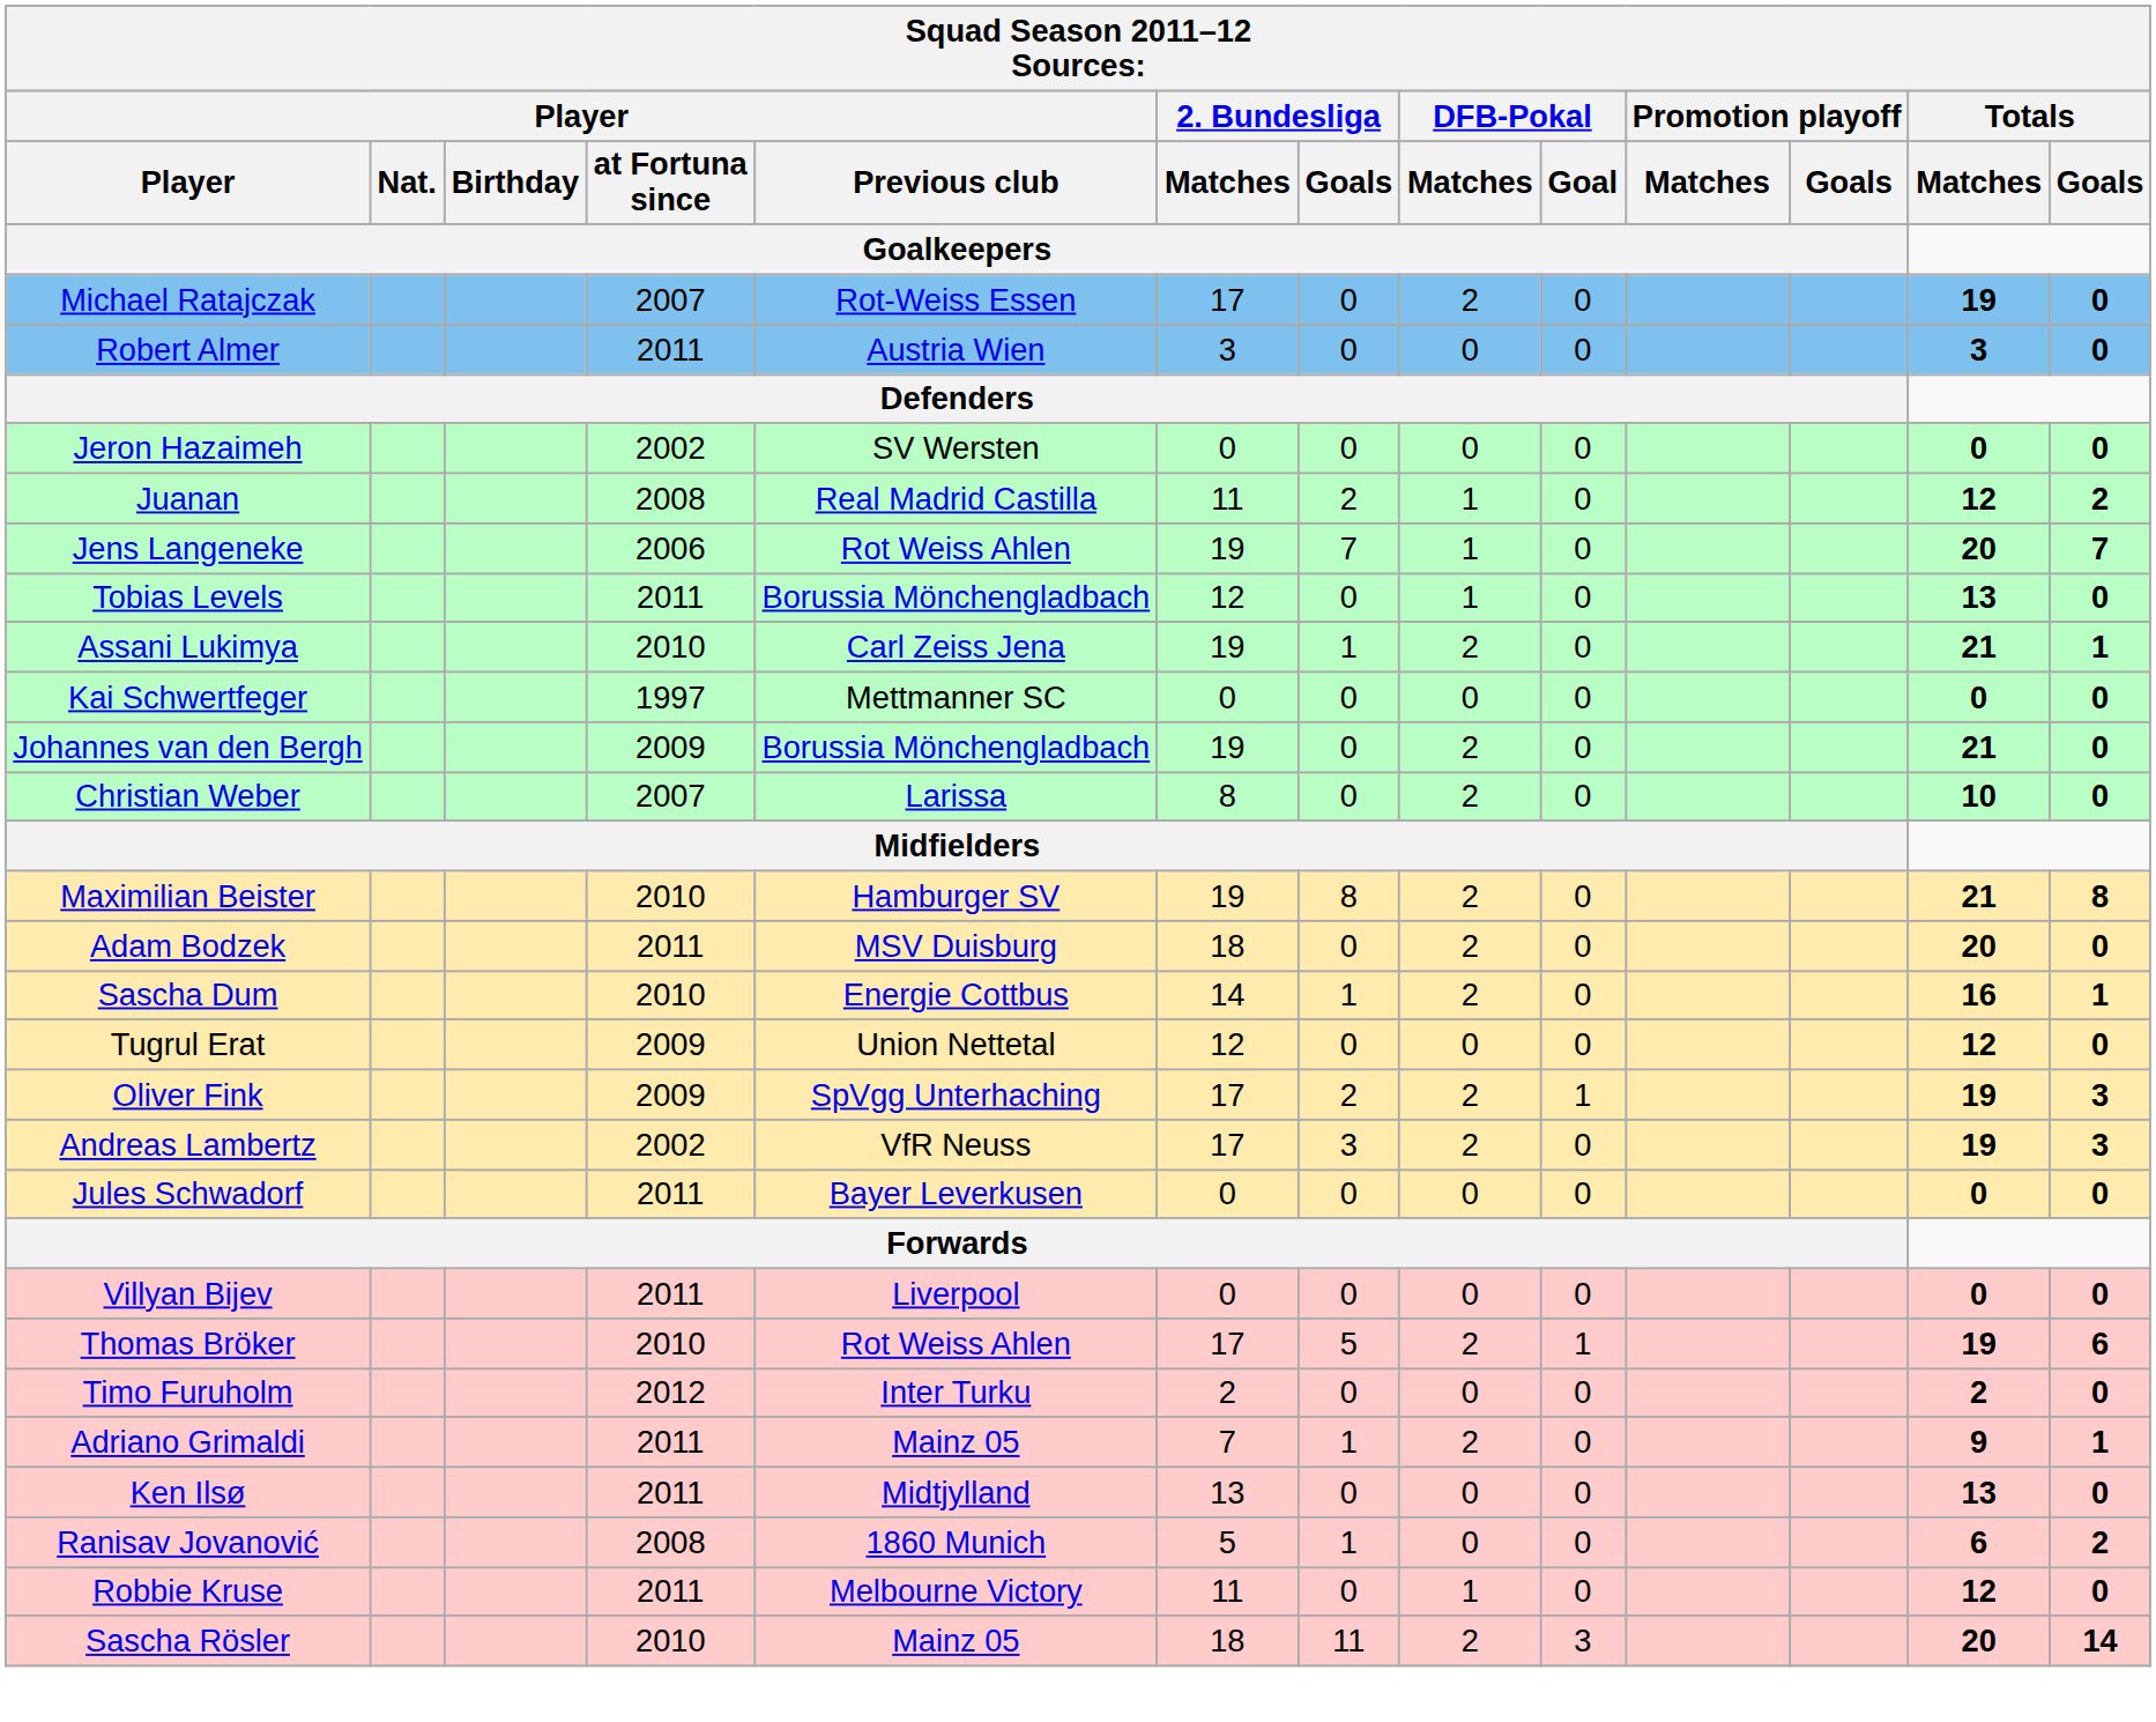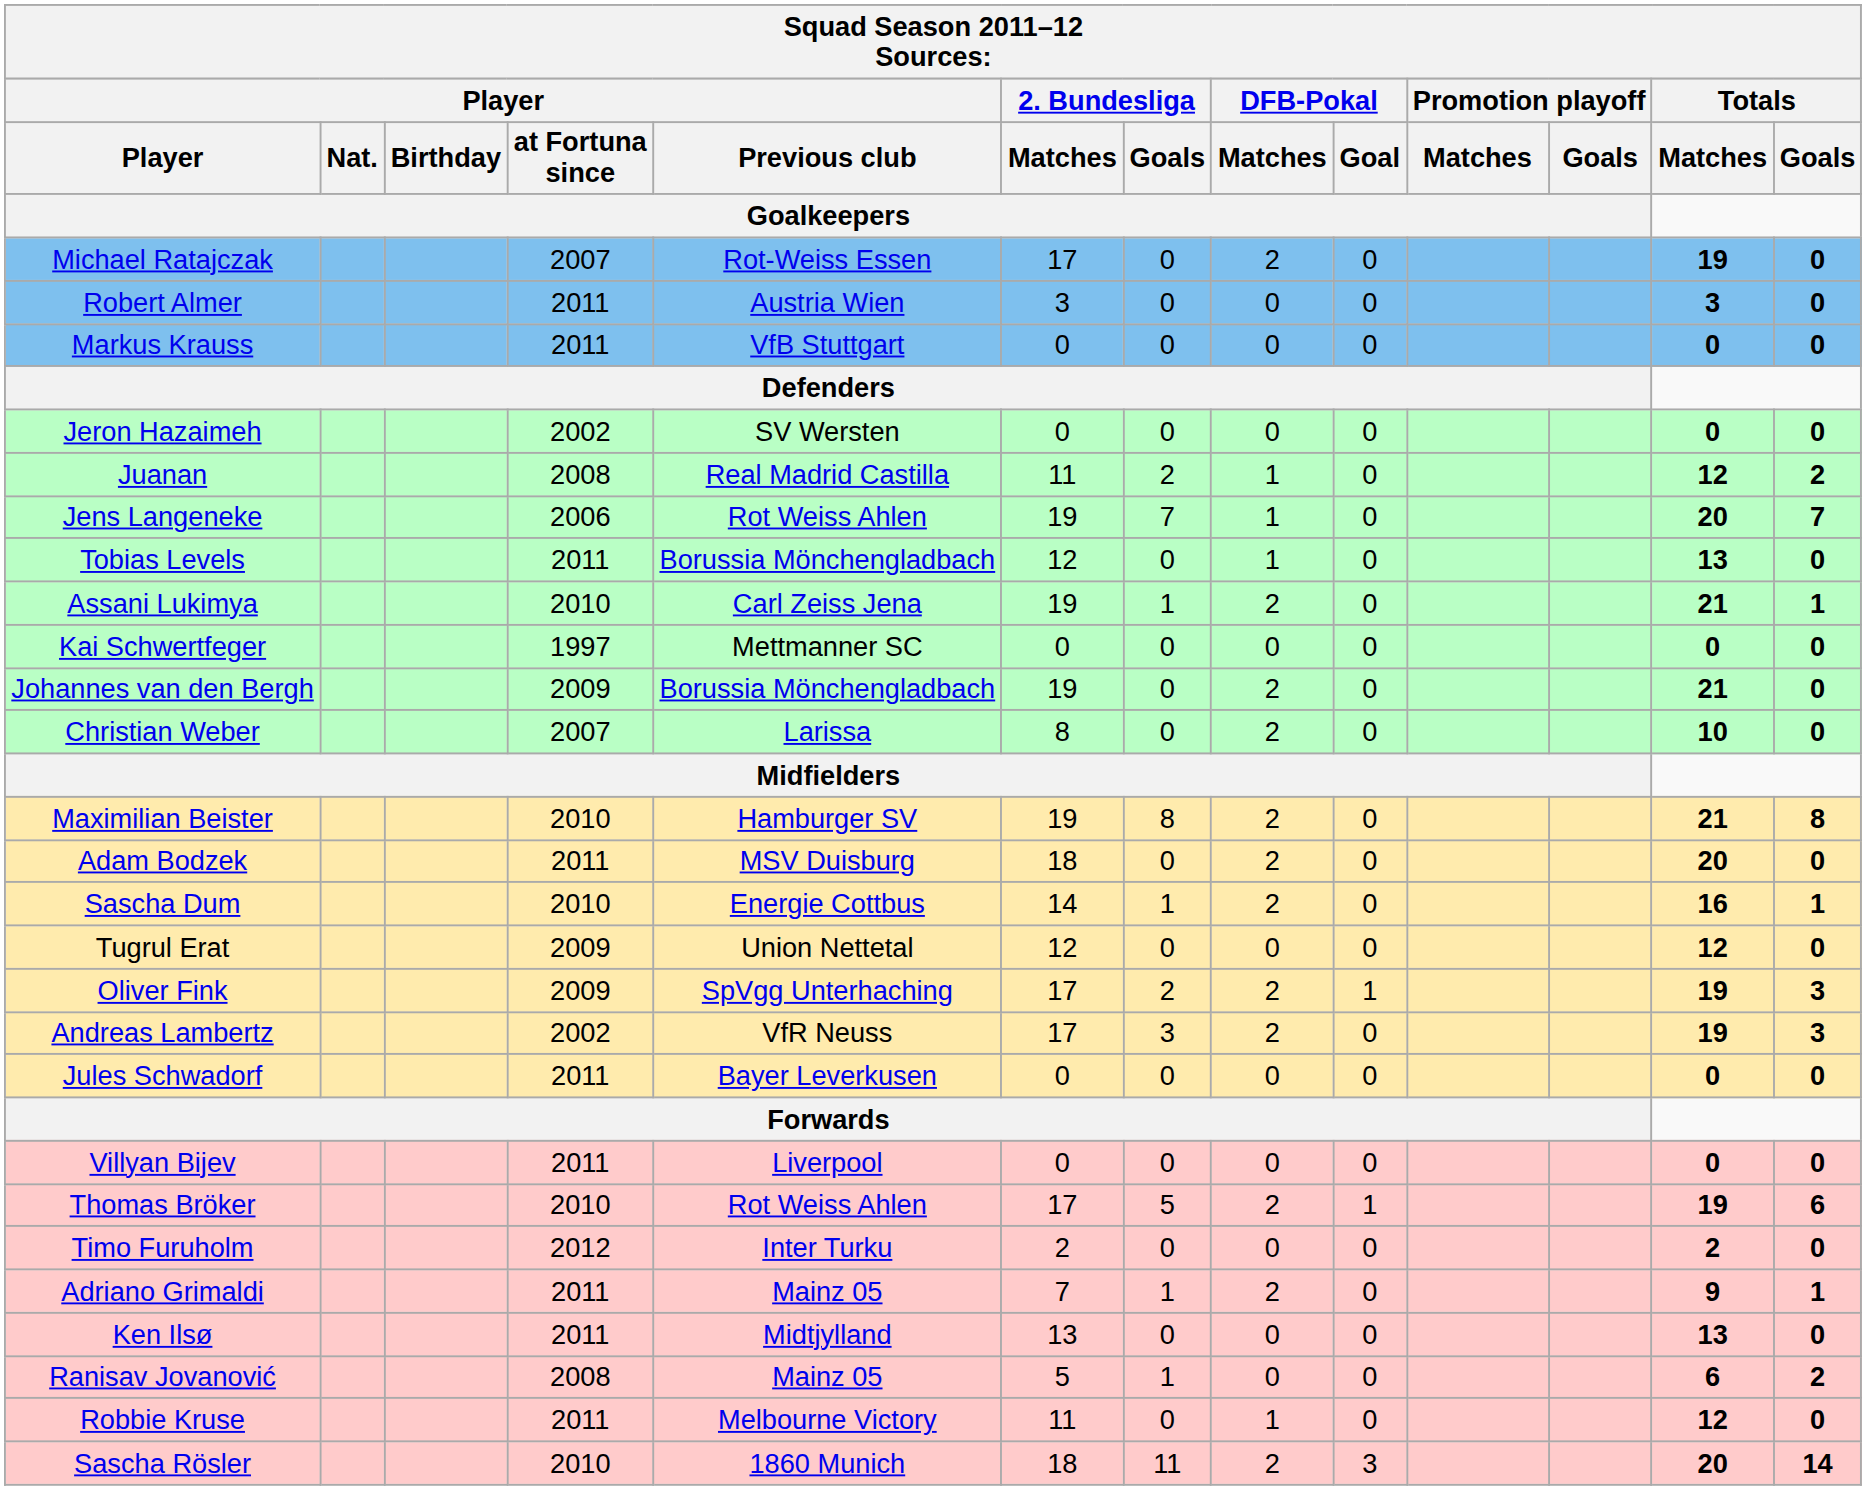 <table class="wikitable" style="font-size:90%; text-align: center">
 <tr style="text-align:center; background:#dcdcdc;">
 <th colspan="13">Squad Season 2011–12<br>Sources:</th>
 </tr>
 <tr style="text-align:center; background:#9c9c9c;">
 <th colspan="5">Player</th>
 <th colspan="2"><a href='#'>2. Bundesliga</a></th>
 <th colspan="2"><a href='#'>DFB-Pokal</a></th>
 <th colspan="2">Promotion playoff</th>
 <th colspan="2">Totals</th>
 </tr>
 <tr style="text-align:center; background:#dcdcdc;">
 <th>Player</th>
 <th>Nat.</th>
 <th>Birthday</th>
 <th>at Fortuna<br>since</th>
 <th>Previous club</th>
 <th>Matches</th>
 <th>Goals</th>
 <th>Matches</th>
 <th>Goal</th>
 <th>Matches</th>
 <th>Goals</th>
 <th>Matches</th>
 <th>Goals</th>
 </tr>
 <tr style="text-align:center; background:#dcdcdc;">
 <th colspan="11">Goalkeepers</th>
 </tr>
 <tr style="text-align:center; background:#7ec0ee;">
 <td><a href='#'>Michael Ratajczak</a></td>
 <td></td>
 <td></td>
 <td>2007</td>
 <td><a href='#'>Rot-Weiss Essen</a></td>
 <td>17</td>
 <td>0</td>
 <td>2</td>
 <td>0</td>
 <td></td>
 <td></td>
 <td><strong>19</strong></td>
 <td><strong>0</strong></td>
 </tr>
 <tr style="text-align:center; background:#7ec0ee;">
 <td><a href='#'>Robert Almer</a></td>
 <td></td>
 <td></td>
 <td>2011</td>
 <td><a href='#'>Austria Wien</a></td>
 <td>3</td>
 <td>0</td>
 <td>0</td>
 <td>0</td>
 <td></td>
 <td></td>
 <td><strong>3</strong></td>
+<td><strong>0</strong></td>
+</tr>
+<tr style="text-align:center; background:#7ec0ee;">
+<td><a href='#'>Markus Krauss</a></td>
+<td></td>
+<td></td>
+<td>2011</td>
+<td><a href='#'>VfB Stuttgart</a></td>
+<td>0</td>
+<td>0</td>
+<td>0</td>
+<td>0</td>
+<td></td>
+<td></td>
+<td><strong>0</strong></td>
 <td><strong>0</strong></td>
 </tr>
 <tr style="text-align:center; background:#dcdcdc;">
 <th colspan="11">Defenders</th>
 </tr>
 <tr style="text-align:center; background:#b9ffc5;">
 <td><a href='#'>Jeron Hazaimeh</a></td>
 <td></td>
 <td></td>
 <td>2002</td>
 <td>SV Wersten</td>
 <td>0</td>
 <td>0</td>
 <td>0</td>
 <td>0</td>
 <td></td>
 <td></td>
 <td><strong>0</strong></td>
 <td><strong>0</strong></td>
 </tr>
 <tr style="text-align:center; background:#b9ffc5;">
 <td><a href='#'>Juanan</a></td>
 <td></td>
 <td></td>
 <td>2008</td>
 <td><a href='#'>Real Madrid Castilla</a></td>
 <td>11</td>
 <td>2</td>
 <td>1</td>
 <td>0</td>
 <td></td>
 <td></td>
 <td><strong>12</strong></td>
 <td><strong>2</strong></td>
 </tr>
 <tr style="text-align:center; background:#b9ffc5;">
 <td><a href='#'>Jens Langeneke</a></td>
 <td></td>
 <td></td>
 <td>2006</td>
 <td><a href='#'>Rot Weiss Ahlen</a></td>
 <td>19</td>
 <td>7</td>
 <td>1</td>
 <td>0</td>
 <td></td>
 <td></td>
 <td><strong>20</strong></td>
 <td><strong>7</strong></td>
 </tr>
 <tr style="text-align:center; background:#b9ffc5;">
 <td><a href='#'>Tobias Levels</a></td>
 <td></td>
 <td></td>
 <td>2011</td>
 <td><a href='#'>Borussia Mönchengladbach</a></td>
 <td>12</td>
 <td>0</td>
 <td>1</td>
 <td>0</td>
 <td></td>
 <td></td>
 <td><strong>13</strong></td>
 <td><strong>0</strong></td>
 </tr>
 <tr style="text-align:center; background:#b9ffc5;">
 <td><a href='#'>Assani Lukimya</a></td>
 <td></td>
 <td></td>
 <td>2010</td>
 <td><a href='#'>Carl Zeiss Jena</a></td>
 <td>19</td>
 <td>1</td>
 <td>2</td>
 <td>0</td>
 <td></td>
 <td></td>
 <td><strong>21</strong></td>
 <td><strong>1</strong></td>
 </tr>
 <tr style="text-align:center; background:#b9ffc5;">
 <td><a href='#'>Kai Schwertfeger</a></td>
 <td></td>
 <td></td>
 <td>1997</td>
 <td>Mettmanner SC</td>
 <td>0</td>
 <td>0</td>
 <td>0</td>
 <td>0</td>
 <td></td>
 <td></td>
 <td><strong>0</strong></td>
 <td><strong>0</strong></td>
 </tr>
 <tr style="text-align:center; background:#b9ffc5;">
 <td><a href='#'>Johannes van den Bergh</a></td>
 <td></td>
 <td></td>
 <td>2009</td>
 <td><a href='#'>Borussia Mönchengladbach</a></td>
 <td>19</td>
 <td>0</td>
 <td>2</td>
 <td>0</td>
 <td></td>
 <td></td>
 <td><strong>21</strong></td>
 <td><strong>0</strong></td>
 </tr>
 <tr style="text-align:center; background:#b9ffc5;">
 <td><a href='#'>Christian Weber</a></td>
 <td></td>
 <td></td>
 <td>2007</td>
 <td><a href='#'>Larissa</a></td>
 <td>8</td>
 <td>0</td>
 <td>2</td>
 <td>0</td>
 <td></td>
 <td></td>
 <td><strong>10</strong></td>
 <td><strong>0</strong></td>
 </tr>
 <tr style="text-align:center; background:#dcdcdc;">
 <th colspan="11">Midfielders</th>
 </tr>
 <tr style="text-align:center; background:#ffebad;">
 <td><a href='#'>Maximilian Beister</a></td>
 <td></td>
 <td></td>
 <td>2010</td>
 <td><a href='#'>Hamburger SV</a></td>
 <td>19</td>
 <td>8</td>
 <td>2</td>
 <td>0</td>
 <td></td>
 <td></td>
 <td><strong>21</strong></td>
 <td><strong>8</strong></td>
 </tr>
 <tr style="text-align:center; background:#ffebad;">
 <td><a href='#'>Adam Bodzek</a></td>
 <td></td>
 <td></td>
 <td>2011</td>
 <td><a href='#'>MSV Duisburg</a></td>
 <td>18</td>
 <td>0</td>
 <td>2</td>
 <td>0</td>
 <td></td>
 <td></td>
 <td><strong>20</strong></td>
 <td><strong>0</strong></td>
 </tr>
 <tr style="text-align:center; background:#ffebad;">
 <td><a href='#'>Sascha Dum</a></td>
 <td></td>
 <td></td>
 <td>2010</td>
 <td><a href='#'>Energie Cottbus</a></td>
 <td>14</td>
 <td>1</td>
 <td>2</td>
 <td>0</td>
 <td></td>
 <td></td>
 <td><strong>16</strong></td>
 <td><strong>1</strong></td>
 </tr>
 <tr style="text-align:center; background:#ffebad;">
 <td>Tugrul Erat</td>
 <td></td>
 <td></td>
 <td>2009</td>
 <td>Union Nettetal</td>
 <td>12</td>
 <td>0</td>
 <td>0</td>
 <td>0</td>
 <td></td>
 <td></td>
 <td><strong>12</strong></td>
 <td><strong>0</strong></td>
 </tr>
 <tr style="text-align:center; background:#ffebad;">
 <td><a href='#'>Oliver Fink</a></td>
 <td></td>
 <td></td>
 <td>2009</td>
 <td><a href='#'>SpVgg Unterhaching</a></td>
 <td>17</td>
 <td>2</td>
 <td>2</td>
 <td>1</td>
 <td></td>
 <td></td>
 <td><strong>19</strong></td>
 <td><strong>3</strong></td>
 </tr>
 <tr style="text-align:center; background:#ffebad;">
 <td><a href='#'>Andreas Lambertz</a></td>
 <td></td>
 <td></td>
 <td>2002</td>
 <td>VfR Neuss</td>
 <td>17</td>
 <td>3</td>
 <td>2</td>
 <td>0</td>
 <td></td>
 <td></td>
 <td><strong>19</strong></td>
 <td><strong>3</strong></td>
 </tr>
 <tr style="text-align:center; background:#ffebad;">
 <td><a href='#'>Jules Schwadorf</a></td>
 <td></td>
 <td></td>
 <td>2011</td>
 <td><a href='#'>Bayer Leverkusen</a></td>
 <td>0</td>
 <td>0</td>
 <td>0</td>
 <td>0</td>
 <td></td>
 <td></td>
 <td><strong>0</strong></td>
 <td><strong>0</strong></td>
 </tr>
 <tr style="text-align:center; background:#dcdcdc;">
 <th colspan="11">Forwards</th>
 </tr>
 <tr style="text-align:center; background:#ffcbcb;">
 <td><a href='#'>Villyan Bijev</a></td>
 <td></td>
 <td></td>
 <td>2011</td>
 <td><a href='#'>Liverpool</a></td>
 <td>0</td>
 <td>0</td>
 <td>0</td>
 <td>0</td>
 <td></td>
 <td></td>
 <td><strong>0</strong></td>
 <td><strong>0</strong></td>
 </tr>
 <tr style="text-align:center; background:#ffcbcb;">
 <td><a href='#'>Thomas Bröker</a></td>
 <td></td>
 <td></td>
 <td>2010</td>
 <td><a href='#'>Rot Weiss Ahlen</a></td>
 <td>17</td>
 <td>5</td>
 <td>2</td>
 <td>1</td>
 <td></td>
 <td></td>
 <td><strong>19</strong></td>
 <td><strong>6</strong></td>
 </tr>
 <tr style="text-align:center; background:#ffcbcb;">
 <td><a href='#'>Timo Furuholm</a></td>
 <td></td>
 <td></td>
 <td>2012</td>
 <td><a href='#'>Inter Turku</a></td>
 <td>2</td>
 <td>0</td>
 <td>0</td>
 <td>0</td>
 <td></td>
 <td></td>
 <td><strong>2</strong></td>
 <td><strong>0</strong></td>
 </tr>
 <tr style="text-align:center; background:#ffcbcb;">
 <td><a href='#'>Adriano Grimaldi</a></td>
 <td></td>
 <td></td>
 <td>2011</td>
 <td><a href='#'>Mainz 05</a></td>
 <td>7</td>
 <td>1</td>
 <td>2</td>
 <td>0</td>
 <td></td>
 <td></td>
 <td><strong>9</strong></td>
 <td><strong>1</strong></td>
 </tr>
 <tr style="text-align:center; background:#ffcbcb;">
 <td><a href='#'>Ken Ilsø</a></td>
 <td></td>
 <td></td>
 <td>2011</td>
 <td><a href='#'>Midtjylland</a></td>
 <td>13</td>
 <td>0</td>
 <td>0</td>
 <td>0</td>
 <td></td>
 <td></td>
 <td><strong>13</strong></td>
 <td><strong>0</strong></td>
 </tr>
 <tr style="text-align:center; background:#ffcbcb;">
 <td><a href='#'>Ranisav Jovanović</a></td>
 <td></td>
 <td></td>
 <td>2008</td>
-<td><a href='#'>1860 Munich</a></td>
+<td><a href='#'>Mainz 05</a></td>
 <td>5</td>
 <td>1</td>
 <td>0</td>
 <td>0</td>
 <td></td>
 <td></td>
 <td><strong>6</strong></td>
 <td><strong>2</strong></td>
 </tr>
 <tr style="text-align:center; background:#ffcbcb;">
 <td><a href='#'>Robbie Kruse</a></td>
 <td></td>
 <td></td>
 <td>2011</td>
 <td><a href='#'>Melbourne Victory</a></td>
 <td>11</td>
 <td>0</td>
 <td>1</td>
 <td>0</td>
 <td></td>
 <td></td>
 <td><strong>12</strong></td>
 <td><strong>0</strong></td>
 </tr>
 <tr style="text-align:center; background:#ffcbcb;">
 <td><a href='#'>Sascha Rösler</a></td>
 <td></td>
 <td></td>
 <td>2010</td>
-<td><a href='#'>Mainz 05</a></td>
+<td><a href='#'>1860 Munich</a></td>
 <td>18</td>
 <td>11</td>
 <td>2</td>
 <td>3</td>
 <td></td>
 <td></td>
 <td><strong>20</strong></td>
 <td><strong>14</strong></td>
 </tr>
 </table>
